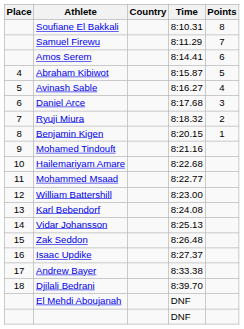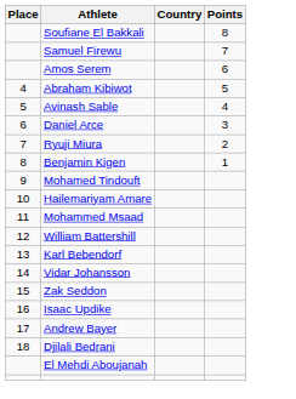 <table class="wikitable">
 <tr>
 <th>Place</th>
 <th>Athlete</th>
 <th>Country</th>
-<th>Time</th>
 <th>Points</th>
 </tr>
 <tr>
 <td align=center></td>
 <td><a href='#'>Soufiane El Bakkali</a></td>
 <td></td>
-<td>8:10.31</td>
 <td align=center>8</td>
 </tr>
 <tr>
 <td align=center></td>
 <td><a href='#'>Samuel Firewu</a></td>
 <td></td>
-<td>8:11.29</td>
 <td align=center>7</td>
 </tr>
 <tr>
 <td align=center></td>
 <td><a href='#'>Amos Serem</a></td>
 <td></td>
-<td>8:14.41</td>
 <td align=center>6</td>
 </tr>
 <tr>
 <td align=center>4</td>
 <td><a href='#'>Abraham Kibiwot</a></td>
 <td></td>
-<td>8:15.87</td>
 <td align=center>5</td>
 </tr>
 <tr>
 <td align=center>5</td>
 <td><a href='#'>Avinash Sable</a></td>
 <td></td>
-<td>8:16.27</td>
 <td align=center>4</td>
 </tr>
 <tr>
 <td align=center>6</td>
 <td><a href='#'>Daniel Arce</a></td>
 <td></td>
-<td>8:17.68</td>
 <td align=center>3</td>
 </tr>
 <tr>
 <td align=center>7</td>
 <td><a href='#'>Ryuji Miura</a></td>
 <td></td>
-<td>8:18.32</td>
 <td align=center>2</td>
 </tr>
 <tr>
 <td align=center>8</td>
 <td><a href='#'>Benjamin Kigen</a></td>
 <td></td>
-<td>8:20.15</td>
 <td align=center>1</td>
 </tr>
 <tr>
 <td align=center>9</td>
 <td><a href='#'>Mohamed Tindouft</a></td>
 <td></td>
-<td>8:21.16</td>
 <td align=center></td>
 </tr>
 <tr>
 <td align=center>10</td>
 <td><a href='#'>Hailemariyam Amare</a></td>
 <td></td>
-<td>8:22.68</td>
 <td align=center></td>
 </tr>
 <tr>
 <td align=center>11</td>
 <td><a href='#'>Mohammed Msaad</a></td>
 <td></td>
-<td>8:22.77</td>
 <td align=center></td>
 </tr>
 <tr>
 <td align=center>12</td>
 <td><a href='#'>William Battershill</a></td>
 <td></td>
-<td>8:23.00</td>
 <td align=center></td>
 </tr>
 <tr>
 <td align=center>13</td>
 <td><a href='#'>Karl Bebendorf</a></td>
 <td></td>
-<td>8:24.08</td>
 <td align=center></td>
 </tr>
 <tr>
 <td align=center>14</td>
 <td><a href='#'>Vidar Johansson</a></td>
 <td></td>
-<td>8:25.13</td>
 <td align=center></td>
 </tr>
 <tr>
 <td align=center>15</td>
 <td><a href='#'>Zak Seddon</a></td>
 <td></td>
-<td>8:26.48</td>
 <td align=center></td>
 </tr>
 <tr>
 <td align=center>16</td>
 <td><a href='#'>Isaac Updike</a></td>
 <td></td>
-<td>8:27.37</td>
 <td align=center></td>
 </tr>
 <tr>
 <td align=center>17</td>
 <td><a href='#'>Andrew Bayer</a></td>
 <td></td>
-<td>8:33.38</td>
 <td align=center></td>
 </tr>
 <tr>
 <td align=center>18</td>
 <td><a href='#'>Djilali Bedrani</a></td>
 <td></td>
-<td>8:39.70</td>
 <td align=center></td>
 </tr>
 <tr>
 <td align=center></td>
 <td><a href='#'>El Mehdi Aboujanah</a></td>
 <td></td>
-<td>DNF</td>
 <td align=center></td>
 </tr>
 <tr>
 <td align=center></td>
 <td></td>
 <td></td>
-<td>DNF</td>
 <td align=center></td>
 </tr>
 </table>
